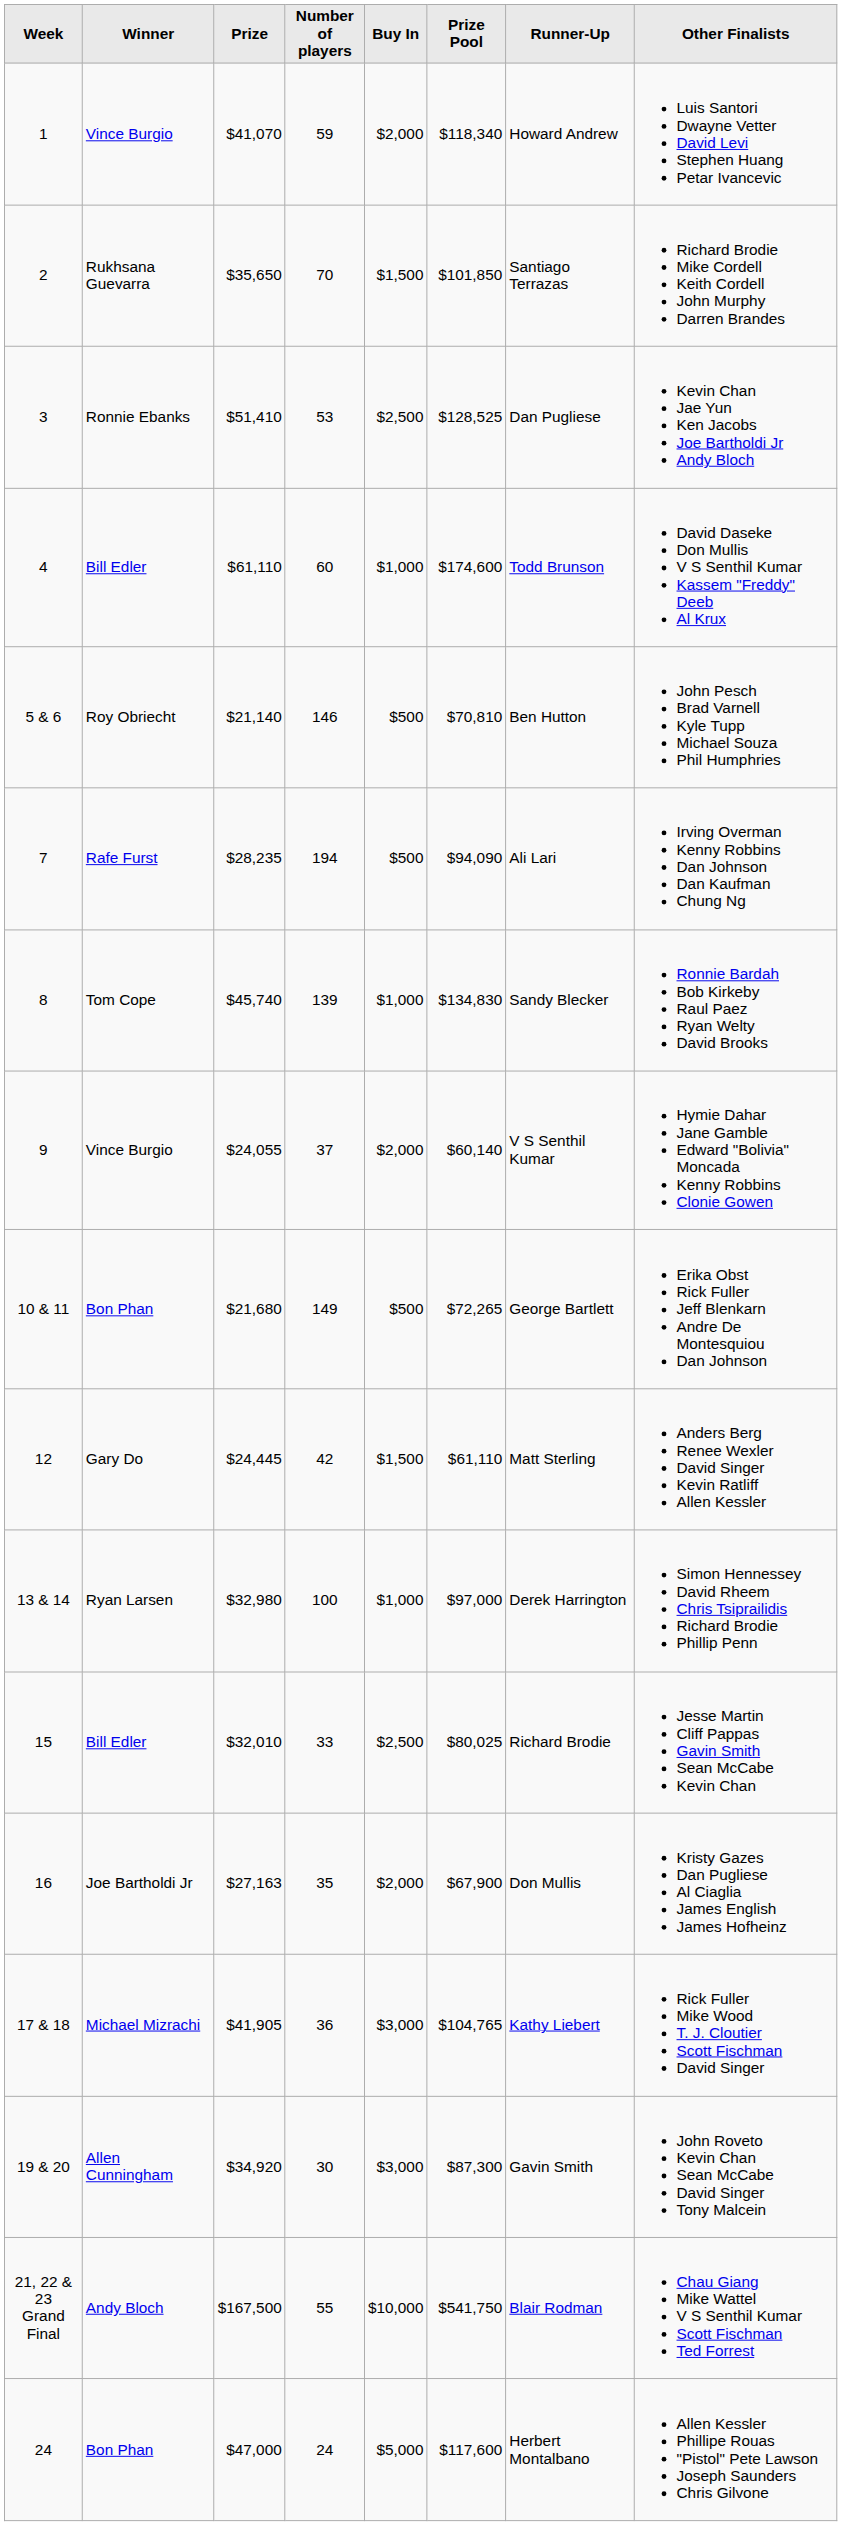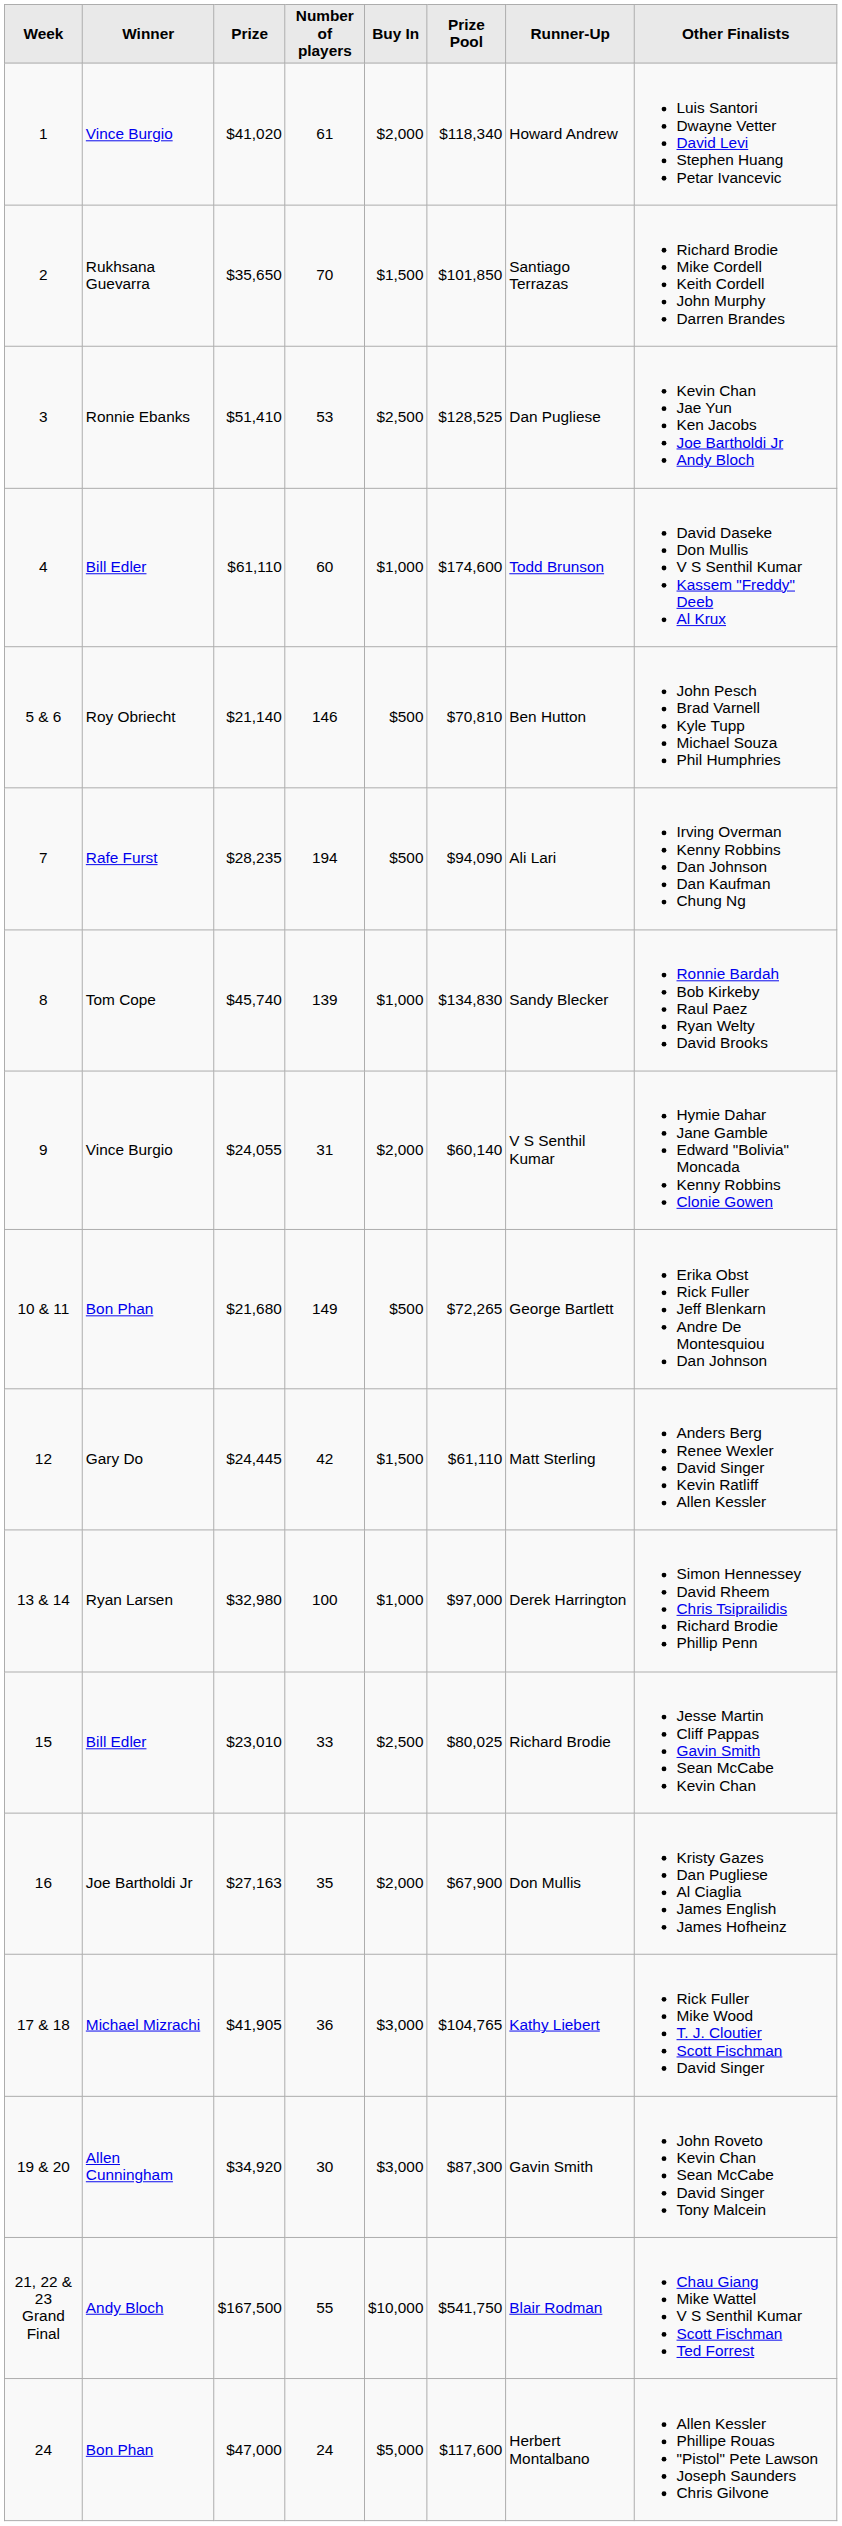 <table class="wikitable">
 <tr>
 <th style="background: #E9E9E9;">Week</th>
 <th style="background: #E9E9E9;">Winner</th>
 <th style="background: #E9E9E9;">Prize</th>
 <th style="background: #E9E9E9;">Number of<br>players</th>
 <th style="background: #E9E9E9;">Buy In</th>
 <th style="background: #E9E9E9;">Prize Pool</th>
 <th style="background: #E9E9E9;">Runner-Up</th>
 <th style="background: #E9E9E9;">Other Finalists</th>
 </tr>
 <tr>
 <td align=center>1</td>
 <td><a href='#'>Vince Burgio</a></td>
-<td align=right>$41,070</td>
-<td align=center>59</td>
+<td align=right>$41,020</td>
+<td align=center>61</td>
 <td align=right>$2,000</td>
 <td align=right>$118,340</td>
 <td>Howard Andrew</td>
 <td><br><ul><li>Luis Santori</li><li>Dwayne Vetter</li><li><a href='#'>David Levi</a></li><li>Stephen Huang</li><li>Petar Ivancevic</li></ul></td>
 </tr>
 <tr>
 <td align=center>2</td>
 <td>Rukhsana Guevarra</td>
 <td align=right>$35,650</td>
 <td align=center>70</td>
 <td align=right>$1,500</td>
 <td align=right>$101,850</td>
 <td>Santiago Terrazas</td>
 <td><br><ul><li>Richard Brodie</li><li>Mike Cordell</li><li>Keith Cordell</li><li>John Murphy</li><li>Darren Brandes</li></ul></td>
 </tr>
 <tr>
 <td align=center>3</td>
 <td>Ronnie Ebanks</td>
 <td align=right>$51,410</td>
 <td align=center>53</td>
 <td align=right>$2,500</td>
 <td align=right>$128,525</td>
 <td>Dan Pugliese</td>
 <td><br><ul><li>Kevin Chan</li><li>Jae Yun</li><li>Ken Jacobs</li><li><a href='#'>Joe Bartholdi Jr</a></li><li><a href='#'>Andy Bloch</a></li></ul></td>
 </tr>
 <tr>
 <td align=center>4</td>
 <td><a href='#'>Bill Edler</a></td>
 <td align=right>$61,110</td>
 <td align=center>60</td>
 <td align=right>$1,000</td>
 <td align=right>$174,600</td>
 <td><a href='#'>Todd Brunson</a></td>
 <td><br><ul><li>David Daseke</li><li>Don Mullis</li><li>V S Senthil Kumar</li><li><a href='#'>Kassem "Freddy" Deeb</a></li><li><a href='#'>Al Krux</a></li></ul></td>
 </tr>
 <tr>
 <td align=center>5 & 6</td>
 <td>Roy Obriecht</td>
 <td align=right>$21,140</td>
 <td align=center>146</td>
 <td align=right>$500</td>
 <td align=right>$70,810</td>
 <td>Ben Hutton</td>
 <td><br><ul><li>John Pesch</li><li>Brad Varnell</li><li>Kyle Tupp</li><li>Michael Souza</li><li>Phil Humphries</li></ul></td>
 </tr>
 <tr>
 <td align=center>7</td>
 <td><a href='#'>Rafe Furst</a></td>
 <td align=right>$28,235</td>
 <td align=center>194</td>
 <td align=right>$500</td>
 <td align=right>$94,090</td>
 <td>Ali Lari</td>
 <td><br><ul><li>Irving Overman</li><li>Kenny Robbins</li><li>Dan Johnson</li><li>Dan Kaufman</li><li>Chung Ng</li></ul></td>
 </tr>
 <tr>
 <td align=center>8</td>
 <td>Tom Cope</td>
 <td align=right>$45,740</td>
 <td align=center>139</td>
 <td align=right>$1,000</td>
 <td align=right>$134,830</td>
 <td>Sandy Blecker</td>
 <td><br><ul><li><a href='#'>Ronnie Bardah</a></li><li>Bob Kirkeby</li><li>Raul Paez</li><li>Ryan Welty</li><li>David Brooks</li></ul></td>
 </tr>
 <tr>
 <td align=center>9</td>
 <td>Vince Burgio</td>
 <td align=right>$24,055</td>
-<td align=center>37</td>
+<td align=center>31</td>
 <td align=right>$2,000</td>
 <td align=right>$60,140</td>
 <td>V S Senthil Kumar</td>
 <td><br><ul><li>Hymie Dahar</li><li>Jane Gamble</li><li>Edward "Bolivia" Moncada</li><li>Kenny Robbins</li><li><a href='#'>Clonie Gowen</a></li></ul></td>
 </tr>
 <tr>
 <td align=center>10 & 11</td>
 <td><a href='#'>Bon Phan</a></td>
 <td align=right>$21,680</td>
 <td align=center>149</td>
 <td align=right>$500</td>
 <td align=right>$72,265</td>
 <td>George Bartlett</td>
 <td><br><ul><li>Erika Obst</li><li>Rick Fuller</li><li>Jeff Blenkarn</li><li>Andre De Montesquiou</li><li>Dan Johnson</li></ul></td>
 </tr>
 <tr>
 <td align=center>12</td>
 <td>Gary Do</td>
 <td align=right>$24,445</td>
 <td align=center>42</td>
 <td align=right>$1,500</td>
 <td align=right>$61,110</td>
 <td>Matt Sterling</td>
 <td><br><ul><li>Anders Berg</li><li>Renee Wexler</li><li>David Singer</li><li>Kevin Ratliff</li><li>Allen Kessler</li></ul></td>
 </tr>
 <tr>
 <td align=center>13 & 14</td>
 <td>Ryan Larsen</td>
 <td align=right>$32,980</td>
 <td align=center>100</td>
 <td align=right>$1,000</td>
 <td align=right>$97,000</td>
 <td>Derek Harrington</td>
 <td><br><ul><li>Simon Hennessey</li><li>David Rheem</li><li><a href='#'>Chris Tsiprailidis</a></li><li>Richard Brodie</li><li>Phillip Penn</li></ul></td>
 </tr>
 <tr>
 <td align=center>15</td>
 <td><a href='#'>Bill Edler</a></td>
-<td align=right>$32,010</td>
+<td align=right>$23,010</td>
 <td align=center>33</td>
 <td align=right>$2,500</td>
 <td align=right>$80,025</td>
 <td>Richard Brodie</td>
 <td><br><ul><li>Jesse Martin</li><li>Cliff Pappas</li><li><a href='#'>Gavin Smith</a></li><li>Sean McCabe</li><li>Kevin Chan</li></ul></td>
 </tr>
 <tr>
 <td align=center>16</td>
 <td>Joe Bartholdi Jr</td>
 <td align=right>$27,163</td>
 <td align=center>35</td>
 <td align=right>$2,000</td>
 <td align=right>$67,900</td>
 <td>Don Mullis</td>
 <td><br><ul><li>Kristy Gazes</li><li>Dan Pugliese</li><li>Al Ciaglia</li><li>James English</li><li>James Hofheinz</li></ul></td>
 </tr>
 <tr>
 <td align=center>17 & 18</td>
 <td><a href='#'>Michael Mizrachi</a></td>
 <td align=right>$41,905</td>
 <td align=center>36</td>
 <td align=right>$3,000</td>
 <td align=right>$104,765</td>
 <td><a href='#'>Kathy Liebert</a></td>
 <td><br><ul><li>Rick Fuller</li><li>Mike Wood</li><li><a href='#'>T. J. Cloutier</a></li><li><a href='#'>Scott Fischman</a></li><li>David Singer</li></ul></td>
 </tr>
 <tr>
 <td align=center>19 & 20</td>
 <td><a href='#'>Allen Cunningham</a></td>
 <td align=right>$34,920</td>
 <td align=center>30</td>
 <td align=right>$3,000</td>
 <td align=right>$87,300</td>
 <td>Gavin Smith</td>
 <td><br><ul><li>John Roveto</li><li>Kevin Chan</li><li>Sean McCabe</li><li>David Singer</li><li>Tony Malcein</li></ul></td>
 </tr>
 <tr>
 <td align=center>21, 22 & 23<br>Grand Final</td>
 <td><a href='#'>Andy Bloch</a></td>
 <td align=right>$167,500</td>
 <td align=center>55</td>
 <td align=right>$10,000</td>
 <td align=right>$541,750</td>
 <td><a href='#'>Blair Rodman</a></td>
 <td><br><ul><li><a href='#'>Chau Giang</a></li><li>Mike Wattel</li><li>V S Senthil Kumar</li><li><a href='#'>Scott Fischman</a></li><li><a href='#'>Ted Forrest</a></li></ul></td>
 </tr>
 <tr>
 <td align=center>24</td>
 <td><a href='#'>Bon Phan</a></td>
 <td align=right>$47,000</td>
 <td align=center>24</td>
 <td align=right>$5,000</td>
 <td align=right>$117,600</td>
 <td>Herbert Montalbano</td>
 <td><br><ul><li>Allen Kessler</li><li>Phillipe Rouas</li><li>"Pistol" Pete Lawson</li><li>Joseph Saunders</li><li>Chris Gilvone</li></ul></td>
 </tr>
 </table>
